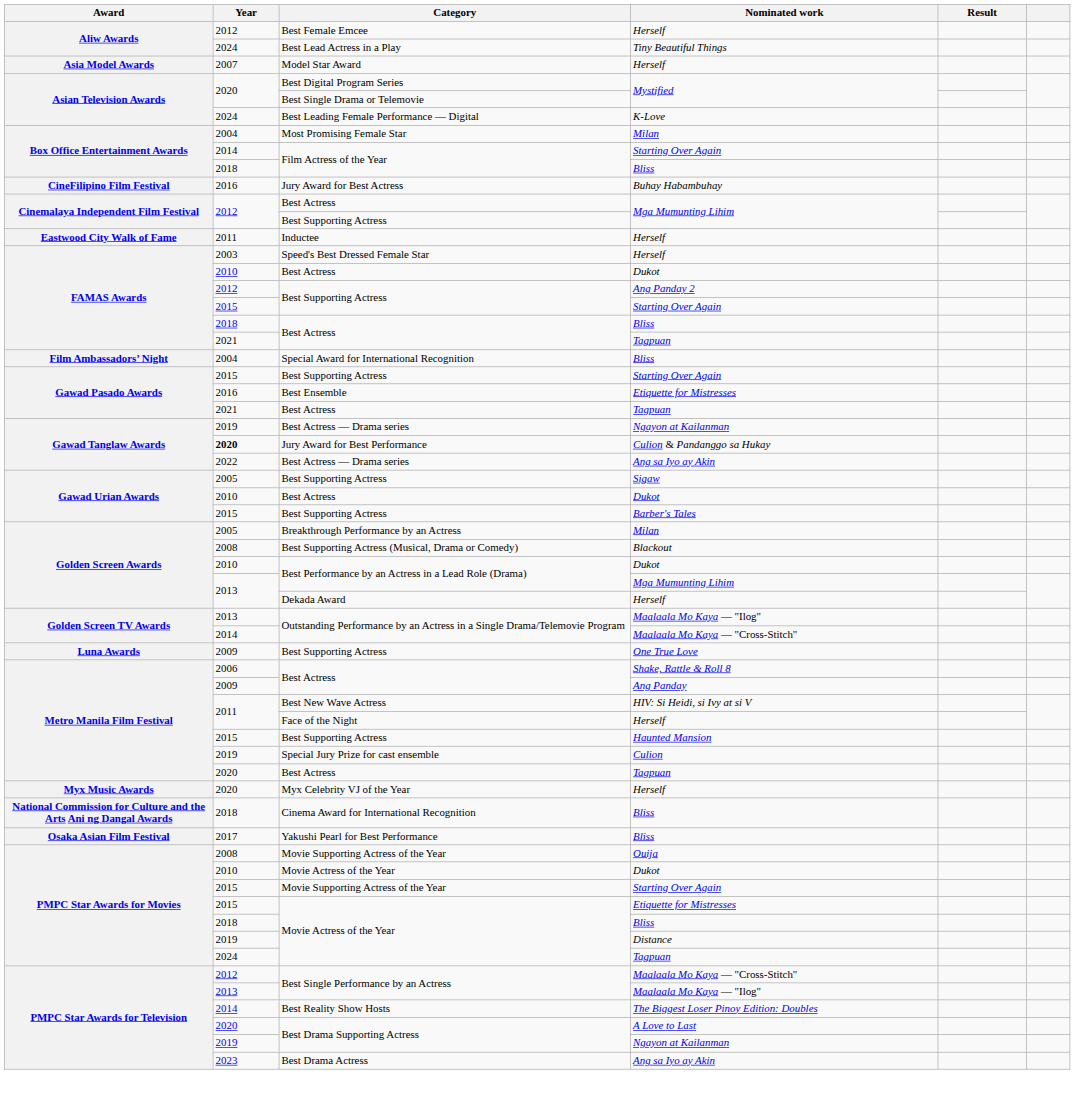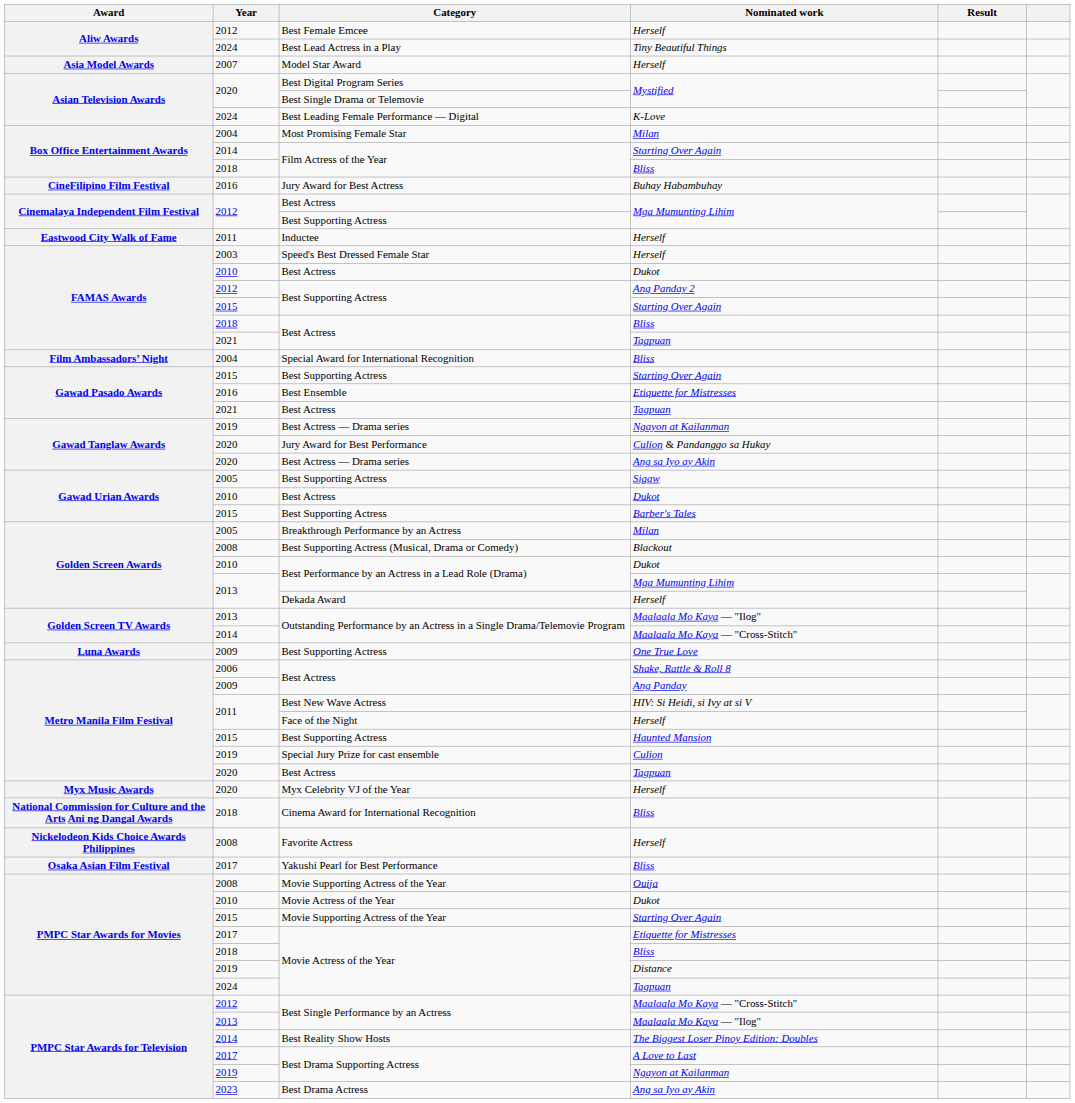 <table class="wikitable sortable plainrowheaders" style="width:99%;">
 <tr>
 <th scope="col" style="width:19%;">Award</th>
 <th scope="col" style="width:6%;">Year</th>
 <th scope="col" style="width:32%;">Category</th>
 <th scope="col" style="width:28%;">Nominated work</th>
 <th scope="col" style="width:8%;">Result</th>
 <th scope="col" style="width:4%;" class="unsortable"></th>
 </tr>
 <tr>
 <th rowspan="2" scope="rowgroup"><a href='#'>Aliw Awards</a></th>
 <td>2012</td>
 <td>Best Female Emcee</td>
 <td><em>Herself</em></td>
 <td></td>
 <td></td>
 </tr>
 <tr>
 <td>2024</td>
 <td>Best Lead Actress in a Play</td>
 <td><em>Tiny Beautiful Things</em></td>
 <td></td>
 <td></td>
 </tr>
 <tr>
 <th scope="rowgroup"><a href='#'>Asia Model Awards</a></th>
 <td>2007</td>
 <td>Model Star Award</td>
 <td><em>Herself</em></td>
 <td></td>
 <td></td>
 </tr>
 <tr>
 <th scope="rowgroup" rowspan="3"><a href='#'>Asian Television Awards</a></th>
 <td rowspan="2">2020</td>
 <td>Best Digital Program Series</td>
 <td rowspan="2"><em><a href='#'>Mystified</a></em></td>
 <td></td>
 <td rowspan="2"></td>
 </tr>
 <tr>
 <td>Best Single Drama or Telemovie</td>
 <td></td>
 </tr>
 <tr>
 <td>2024</td>
 <td>Best Leading Female Performance — Digital</td>
 <td><em>K-Love</em></td>
 <td></td>
 <td></td>
 </tr>
 <tr>
 <th scope="rowgroup" rowspan="3"><a href='#'>Box Office Entertainment Awards</a></th>
 <td>2004</td>
 <td>Most Promising Female Star</td>
 <td><em><a href='#'>Milan</a></em></td>
 <td></td>
 <td></td>
 </tr>
 <tr>
 <td>2014</td>
 <td rowspan="2">Film Actress of the Year</td>
 <td><em><a href='#'>Starting Over Again</a></em></td>
 <td></td>
 <td></td>
 </tr>
 <tr>
 <td>2018</td>
 <td><em><a href='#'>Bliss</a></em></td>
 <td></td>
 <td></td>
 </tr>
 <tr>
 <th scope="rowgroup"><a href='#'>CineFilipino Film Festival</a></th>
 <td>2016</td>
 <td>Jury Award for Best Actress</td>
 <td><em>Buhay Habambuhay</em></td>
 <td></td>
 <td></td>
 </tr>
 <tr>
 <th scope="rowgroup" rowspan="2"><a href='#'>Cinemalaya Independent Film Festival</a></th>
 <td rowspan="2"><a href='#'>2012</a></td>
 <td>Best Actress </td>
 <td rowspan="2"><em><a href='#'>Mga Mumunting Lihim</a></em></td>
 <td></td>
 <td rowspan="2"></td>
 </tr>
 <tr>
 <td>Best Supporting Actress </td>
 <td></td>
 </tr>
 <tr>
 <th scope="rowgroup"><a href='#'>Eastwood City Walk of Fame</a></th>
 <td>2011</td>
 <td>Inductee</td>
 <td><em>Herself</em></td>
 <td></td>
 <td></td>
 </tr>
 <tr>
 <th scope="rowgroup" rowspan="6"><a href='#'>FAMAS Awards</a></th>
 <td>2003</td>
 <td>Speed's Best Dressed Female Star</td>
 <td><em>Herself</em></td>
 <td></td>
 <td></td>
 </tr>
 <tr>
 <td><a href='#'>2010</a></td>
 <td>Best Actress</td>
 <td><em>Dukot</em></td>
 <td></td>
 <td></td>
 </tr>
 <tr>
 <td><a href='#'>2012</a></td>
 <td rowspan="2">Best Supporting Actress</td>
 <td><em><a href='#'>Ang Panday 2</a></em></td>
 <td></td>
 <td></td>
 </tr>
 <tr>
 <td><a href='#'>2015</a></td>
 <td><em><a href='#'>Starting Over Again</a></em></td>
 <td></td>
 <td></td>
 </tr>
 <tr>
 <td><a href='#'>2018</a></td>
 <td rowspan="2">Best Actress</td>
 <td><em><a href='#'>Bliss</a></em></td>
 <td></td>
 <td></td>
 </tr>
 <tr>
 <td>2021</td>
 <td><em><a href='#'>Tagpuan</a></em></td>
 <td></td>
 <td></td>
 </tr>
 <tr>
 <th scope="rowgroup"><a href='#'>Film Ambassadors’ Night</a></th>
 <td>2004</td>
 <td>Special Award for International Recognition</td>
 <td><em><a href='#'>Bliss</a></em></td>
 <td></td>
 <td></td>
 </tr>
 <tr>
 <th scope="rowgroup" rowspan="3"><a href='#'>Gawad Pasado Awards</a></th>
 <td>2015</td>
 <td>Best Supporting Actress </td>
 <td><em><a href='#'>Starting Over Again</a></em></td>
 <td></td>
 <td></td>
 </tr>
 <tr>
 <td>2016</td>
 <td>Best Ensemble </td>
 <td><em><a href='#'>Etiquette for Mistresses</a></em></td>
 <td></td>
 <td></td>
 </tr>
 <tr>
 <td>2021</td>
 <td>Best Actress</td>
 <td><em><a href='#'>Tagpuan</a></em></td>
 <td></td>
 <td></td>
 </tr>
 <tr>
 <th scope="rowgroup" rowspan="3"><a href='#'>Gawad Tanglaw Awards</a></th>
 <td>2019</td>
 <td>Best Actress — Drama series</td>
 <td><em><a href='#'>Ngayon at Kailanman</a></em></td>
 <td></td>
 <td></td>
 </tr>
 <tr>
-<td><strong>2020</strong></td>
+<td>2020</td>
 <td>Jury Award for Best Performance</td>
 <td><em><a href='#'>Culion</a></em> & <em>Pandanggo sa Hukay</em></td>
 <td></td>
 <td></td>
 </tr>
 <tr>
-<td>2022</td>
+<td>2020</td>
 <td>Best Actress — Drama series </td>
 <td><em><a href='#'>Ang sa Iyo ay Akin</a></em></td>
 <td></td>
 <td></td>
 </tr>
 <tr>
 <th scope="rowgroup" rowspan="3"><a href='#'>Gawad Urian Awards</a></th>
 <td>2005</td>
 <td>Best Supporting Actress</td>
 <td><em><a href='#'>Sigaw</a></em></td>
 <td></td>
 <td></td>
 </tr>
 <tr>
 <td>2010</td>
 <td>Best Actress</td>
 <td><em><a href='#'>Dukot</a></em></td>
 <td></td>
 <td></td>
 </tr>
 <tr>
 <td>2015</td>
 <td>Best Supporting Actress</td>
 <td><em><a href='#'>Barber's Tales</a></em></td>
 <td></td>
 <td></td>
 </tr>
 <tr>
 <th scope="rowgroup" rowspan="5"><a href='#'>Golden Screen Awards</a></th>
 <td>2005</td>
 <td>Breakthrough Performance by an Actress</td>
 <td><em><a href='#'>Milan</a></em></td>
 <td></td>
 <td></td>
 </tr>
 <tr>
 <td>2008</td>
 <td>Best Supporting Actress (Musical, Drama or Comedy)</td>
 <td><em>Blackout</em></td>
 <td></td>
 <td></td>
 </tr>
 <tr>
 <td>2010</td>
 <td rowspan="2">Best Performance by an Actress in a Lead Role (Drama)</td>
 <td><em>Dukot</em></td>
 <td></td>
 <td></td>
 </tr>
 <tr>
 <td rowspan="2">2013</td>
 <td><em><a href='#'>Mga Mumunting Lihim</a></em></td>
 <td></td>
 <td rowspan="2"></td>
 </tr>
 <tr>
 <td>Dekada Award</td>
 <td><em>Herself</em></td>
 <td></td>
 </tr>
 <tr>
 <th scope="rowgroup" rowspan="2"><a href='#'>Golden Screen TV Awards</a></th>
 <td>2013</td>
 <td rowspan="2">Outstanding Performance by an Actress in a Single Drama/Telemovie Program</td>
 <td><em><a href='#'>Maalaala Mo Kaya</a></em> — "Ilog"</td>
 <td></td>
 <td></td>
 </tr>
 <tr>
 <td>2014</td>
 <td><em><a href='#'>Maalaala Mo Kaya</a></em> — "Cross-Stitch"</td>
 <td></td>
 <td></td>
 </tr>
 <tr>
 <th scope="rowgroup"><a href='#'>Luna Awards</a></th>
 <td>2009</td>
 <td>Best Supporting Actress</td>
 <td><em><a href='#'>One True Love</a></em></td>
 <td></td>
 <td></td>
 </tr>
 <tr>
 <th scope="rowgroup" rowspan="7"><a href='#'>Metro Manila Film Festival</a></th>
 <td>2006</td>
 <td rowspan="2">Best Actress</td>
 <td><em><a href='#'>Shake, Rattle & Roll 8</a></em></td>
 <td></td>
 <td></td>
 </tr>
 <tr>
 <td>2009</td>
 <td><em><a href='#'>Ang Panday</a></em></td>
 <td></td>
 <td></td>
 </tr>
 <tr>
 <td rowspan="2">2011</td>
 <td>Best New Wave Actress</td>
 <td><em>HIV: Si Heidi, si Ivy at si V</em></td>
 <td></td>
 <td rowspan="2"></td>
 </tr>
 <tr>
 <td>Face of the Night</td>
 <td><em>Herself</em></td>
 <td></td>
 </tr>
 <tr>
 <td>2015</td>
 <td>Best Supporting Actress</td>
 <td><em><a href='#'>Haunted Mansion</a></em></td>
 <td></td>
 <td></td>
 </tr>
 <tr>
 <td>2019</td>
 <td>Special Jury Prize for cast ensemble</td>
 <td><em><a href='#'>Culion</a></em></td>
 <td></td>
 <td></td>
 </tr>
 <tr>
 <td>2020</td>
 <td>Best Actress</td>
 <td><em><a href='#'>Tagpuan</a></em></td>
 <td></td>
 <td></td>
 </tr>
 <tr>
 <th scope="rowgroup"><a href='#'>Myx Music Awards</a></th>
 <td>2020</td>
 <td>Myx Celebrity VJ of the Year </td>
 <td><em>Herself</em></td>
 <td></td>
 <td></td>
 </tr>
 <tr>
 <th scope="rowgroup"><a href='#'>National Commission for Culture and the Arts</a> <a href='#'>Ani ng Dangal Awards</a></th>
 <td>2018</td>
 <td>Cinema Award for International Recognition</td>
 <td><em><a href='#'>Bliss</a></em></td>
 <td></td>
 <td></td>
 </tr>
 <tr>
+<th scope="rowgroup"><a href='#'>Nickelodeon Kids Choice Awards Philippines</a></th>
+<td>2008</td>
+<td>Favorite Actress</td>
+<td><em>Herself</em></td>
+<td></td>
+<td></td>
+</tr>
+<tr>
 <th scope="rowgroup"><a href='#'>Osaka Asian Film Festival</a></th>
 <td>2017</td>
 <td>Yakushi Pearl for Best Performance</td>
 <td><em><a href='#'>Bliss</a></em></td>
 <td></td>
 <td></td>
 </tr>
 <tr>
 <th scope="rowgroup" rowspan="7"><a href='#'>PMPC Star Awards for Movies</a></th>
 <td>2008</td>
 <td>Movie Supporting Actress of the Year</td>
 <td><em><a href='#'>Ouija</a></em></td>
 <td></td>
 <td></td>
 </tr>
 <tr>
 <td>2010</td>
 <td>Movie Actress of the Year</td>
 <td><em>Dukot</em></td>
 <td></td>
 <td></td>
 </tr>
 <tr>
 <td>2015</td>
 <td>Movie Supporting Actress of the Year</td>
 <td><em><a href='#'>Starting Over Again</a></em></td>
 <td></td>
 <td></td>
 </tr>
 <tr>
-<td>2015</td>
+<td>2017</td>
 <td rowspan="4">Movie Actress of the Year</td>
 <td><em><a href='#'>Etiquette for Mistresses</a></em></td>
 <td></td>
 <td></td>
 </tr>
 <tr>
 <td>2018</td>
 <td><em><a href='#'>Bliss</a></em></td>
 <td></td>
 <td></td>
 </tr>
 <tr>
 <td>2019</td>
 <td><em>Distance</em></td>
 <td></td>
 <td></td>
 </tr>
 <tr>
 <td>2024</td>
 <td><em><a href='#'>Tagpuan</a></em></td>
 <td></td>
 <td></td>
 </tr>
 <tr>
 <th scope="rowgroup" rowspan="6"><a href='#'>PMPC Star Awards for Television</a></th>
 <td><a href='#'>2012</a></td>
 <td rowspan="2">Best Single Performance by an Actress</td>
 <td><em><a href='#'>Maalaala Mo Kaya</a></em> — "Cross-Stitch"</td>
 <td></td>
 <td></td>
 </tr>
 <tr>
 <td><a href='#'>2013</a></td>
 <td><em><a href='#'>Maalaala Mo Kaya</a></em> — "Ilog"</td>
 <td></td>
 <td></td>
 </tr>
 <tr>
 <td><a href='#'>2014</a></td>
 <td>Best Reality Show Hosts </td>
 <td><em><a href='#'>The Biggest Loser Pinoy Edition: Doubles</a></em></td>
 <td></td>
 <td></td>
 </tr>
 <tr>
-<td><a href='#'>2020</a></td>
+<td><a href='#'>2017</a></td>
 <td rowspan="2">Best Drama Supporting Actress</td>
 <td><em><a href='#'>A Love to Last</a></em></td>
 <td></td>
 <td></td>
 </tr>
 <tr>
 <td><a href='#'>2019</a></td>
 <td><em><a href='#'>Ngayon at Kailanman</a></em></td>
 <td></td>
 <td></td>
 </tr>
 <tr>
 <td><a href='#'>2023</a></td>
 <td>Best Drama Actress</td>
 <td><em><a href='#'>Ang sa Iyo ay Akin</a></em></td>
 <td></td>
 <td></td>
 </tr>
 </table>
